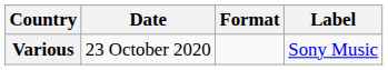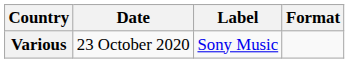 <table class="wikitable plainrowheaders" border="1">
 <tr>
 <th scope="col">Country</th>
 <th scope="col">Date</th>
+<th scope="col">Label</th>
 <th scope="col">Format</th>
-<th scope="col">Label</th>
 </tr>
 <tr>
 <th scope="row">Various</th>
 <td>23 October 2020</td>
+<td><a href='#'>Sony Music</a></td>
 <td></td>
-<td><a href='#'>Sony Music</a></td>
 </tr>
 </table>
